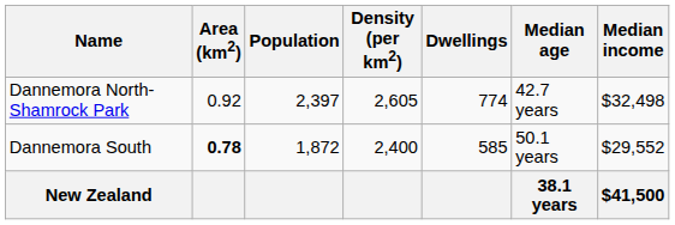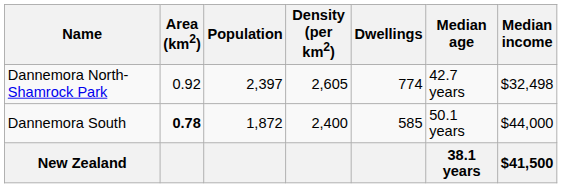 <table class="wikitable">
 <tr>
 <th>Name</th>
 <th>Area<br>(km<sup>2</sup>)</th>
 <th>Population</th>
 <th>Density<br>(per km<sup>2</sup>)</th>
 <th>Dwellings</th>
 <th>Median age</th>
 <th>Median<br>income</th>
 </tr>
 <tr>
 <td>Dannemora North-<a href='#'>Shamrock Park</a></td>
 <td style="text-align:right;">0.92</td>
 <td style="text-align:right;">2,397</td>
 <td style="text-align:right;">2,605</td>
 <td style="text-align:right;">774</td>
 <td>42.7 years</td>
 <td>$32,498</td>
 </tr>
 <tr>
 <td>Dannemora South</td>
 <td style="text-align:right;"><strong>0.78</strong></td>
 <td style="text-align:right;">1,872</td>
 <td style="text-align:right;">2,400</td>
 <td style="text-align:right;">585</td>
 <td>50.1 years</td>
-<td>$29,552</td>
+<td>$44,000</td>
 </tr>
 <tr>
 <th>New Zealand</th>
 <th></th>
 <th></th>
 <th></th>
 <th></th>
 <th>38.1 years</th>
 <th style="text-align:left;">$41,500</th>
 </tr>
 </table>
